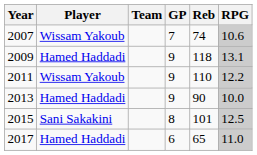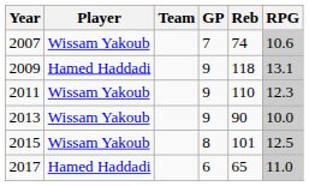 <table class="wikitable sortable">
 <tr>
 <th>Year</th>
 <th>Player</th>
 <th>Team</th>
 <th>GP</th>
 <th>Reb</th>
 <th>RPG</th>
 </tr>
 <tr>
 <td>2007</td>
 <td><a href='#'>Wissam Yakoub</a></td>
 <td></td>
 <td>7</td>
 <td>74</td>
 <td style="background:#CCCCCC">10.6</td>
 </tr>
 <tr>
 <td>2009</td>
 <td><a href='#'>Hamed Haddadi</a></td>
 <td></td>
 <td>9</td>
 <td>118</td>
 <td style="background:#CCCCCC">13.1</td>
 </tr>
 <tr>
 <td>2011</td>
 <td><a href='#'>Wissam Yakoub</a></td>
 <td></td>
 <td>9</td>
 <td>110</td>
-<td style="background:#CCCCCC">12.2</td>
+<td style="background:#CCCCCC">12.3</td>
 </tr>
 <tr>
 <td>2013</td>
-<td><a href='#'>Hamed Haddadi</a></td>
+<td><a href='#'>Wissam Yakoub</a></td>
 <td></td>
 <td>9</td>
 <td>90</td>
 <td style="background:#CCCCCC">10.0</td>
 </tr>
 <tr>
 <td>2015</td>
-<td><a href='#'>Sani Sakakini</a></td>
+<td><a href='#'>Wissam Yakoub</a></td>
 <td></td>
 <td>8</td>
 <td>101</td>
 <td style="background:#CCCCCC">12.5</td>
 </tr>
 <tr>
 <td>2017</td>
 <td><a href='#'>Hamed Haddadi</a></td>
 <td></td>
 <td>6</td>
 <td>65</td>
 <td style="background:#CCCCCC">11.0</td>
 </tr>
 </table>
